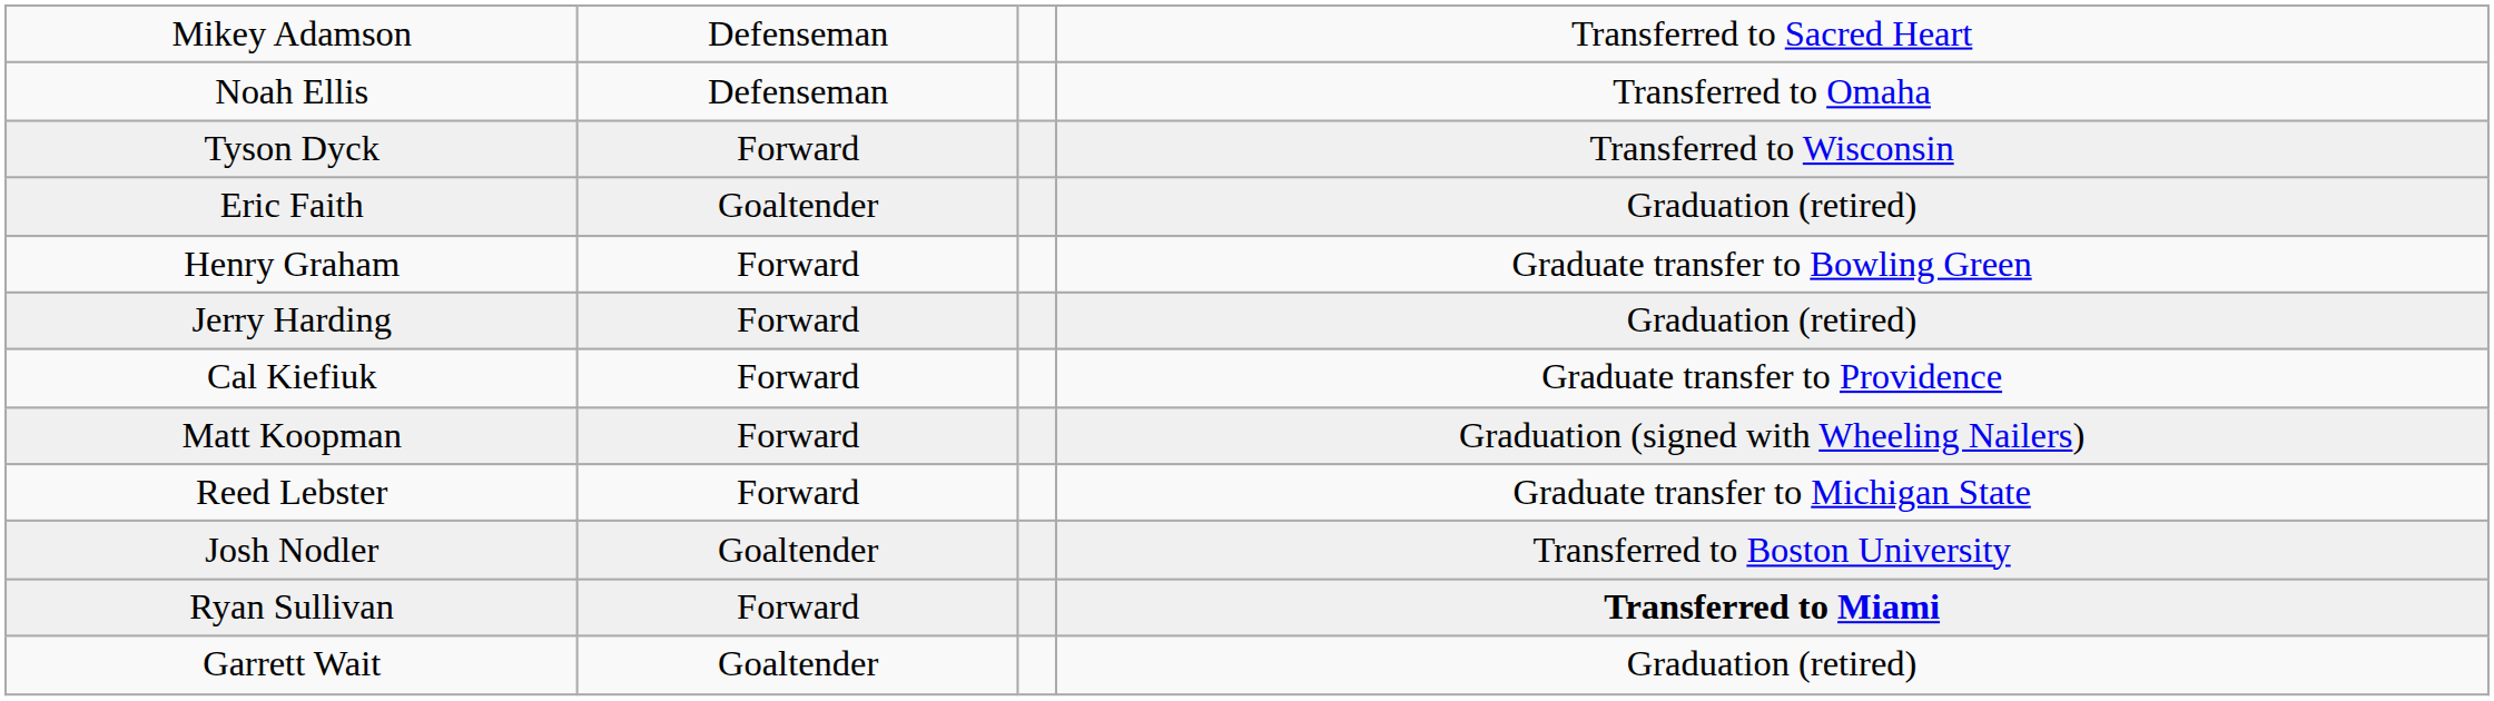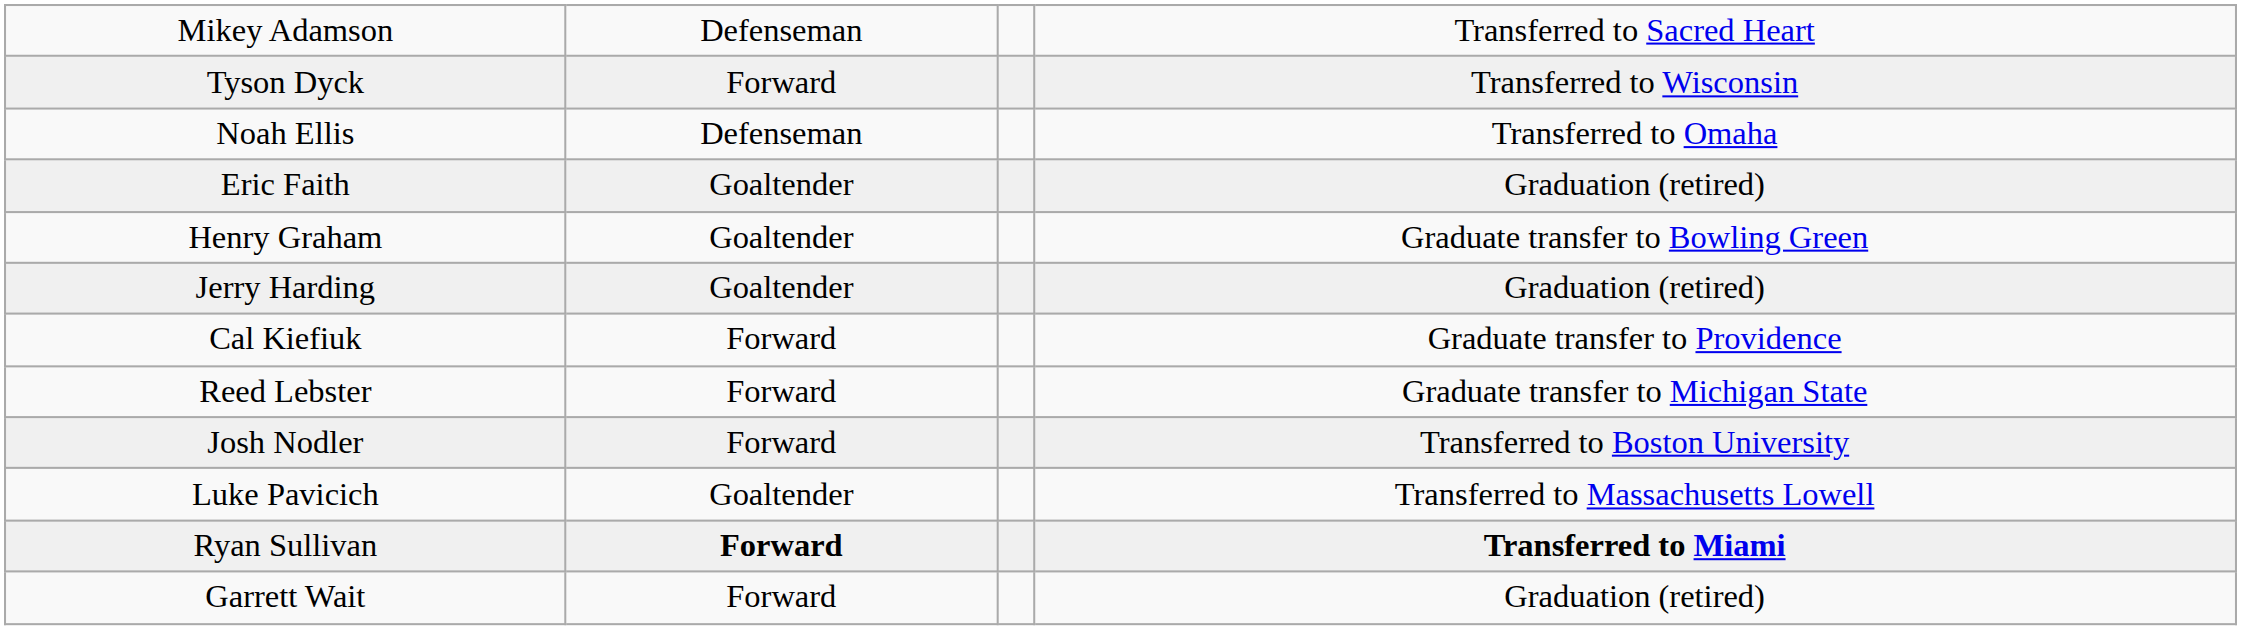 <table class="wikitable" width=1100>
 <tr align="center" bgcolor="">
 <td>Mikey Adamson</td>
 <td>Defenseman</td>
 <td></td>
 <td>Transferred to <a href='#'>Sacred Heart</a></td>
 </tr>
+<tr align="center" bgcolor="f0f0f0">
+<td>Tyson Dyck</td>
+<td>Forward</td>
+<td></td>
+<td>Transferred to <a href='#'>Wisconsin</a></td>
+</tr>
 <tr align="center" bgcolor="">
 <td>Noah Ellis</td>
 <td>Defenseman</td>
 <td></td>
 <td>Transferred to <a href='#'>Omaha</a></td>
-</tr>
-<tr align="center" bgcolor="f0f0f0">
-<td>Tyson Dyck</td>
-<td>Forward</td>
-<td></td>
-<td>Transferred to <a href='#'>Wisconsin</a></td>
 </tr>
 <tr align="center" bgcolor="f0f0f0">
 <td>Eric Faith</td>
 <td>Goaltender</td>
 <td></td>
 <td>Graduation (retired)</td>
 </tr>
 <tr align="center" bgcolor="">
 <td>Henry Graham</td>
-<td>Forward</td>
+<td>Goaltender</td>
 <td></td>
 <td>Graduate transfer to <a href='#'>Bowling Green</a></td>
 </tr>
 <tr align="center" bgcolor="f0f0f0">
 <td>Jerry Harding</td>
-<td>Forward</td>
+<td>Goaltender</td>
 <td></td>
 <td>Graduation (retired)</td>
 </tr>
 <tr align="center" bgcolor="">
 <td>Cal Kiefiuk</td>
 <td>Forward</td>
 <td></td>
 <td>Graduate transfer to <a href='#'>Providence</a></td>
 </tr>
-<tr align="center" bgcolor="f0f0f0">
-<td>Matt Koopman</td>
-<td>Forward</td>
-<td></td>
-<td>Graduation (signed with <a href='#'>Wheeling Nailers</a>)</td>
-</tr>
 <tr align="center" bgcolor="">
 <td>Reed Lebster</td>
 <td>Forward</td>
 <td></td>
 <td>Graduate transfer to <a href='#'>Michigan State</a></td>
 </tr>
 <tr align="center" bgcolor="f0f0f0">
 <td>Josh Nodler</td>
-<td>Goaltender</td>
+<td>Forward</td>
 <td></td>
 <td>Transferred to <a href='#'>Boston University</a></td>
 </tr>
+<tr align="center" bgcolor="">
+<td>Luke Pavicich</td>
+<td>Goaltender</td>
+<td></td>
+<td>Transferred to <a href='#'>Massachusetts Lowell</a></td>
+</tr>
 <tr align="center" bgcolor="f0f0f0">
 <td>Ryan Sullivan</td>
-<td>Forward</td>
+<td><strong>Forward</strong></td>
 <td></td>
 <td><strong>Transferred to <a href='#'>Miami</a></strong></td>
 </tr>
 <tr align="center" bgcolor="">
 <td>Garrett Wait</td>
-<td>Goaltender</td>
+<td>Forward</td>
 <td></td>
 <td>Graduation (retired)</td>
 </tr>
 </table>
